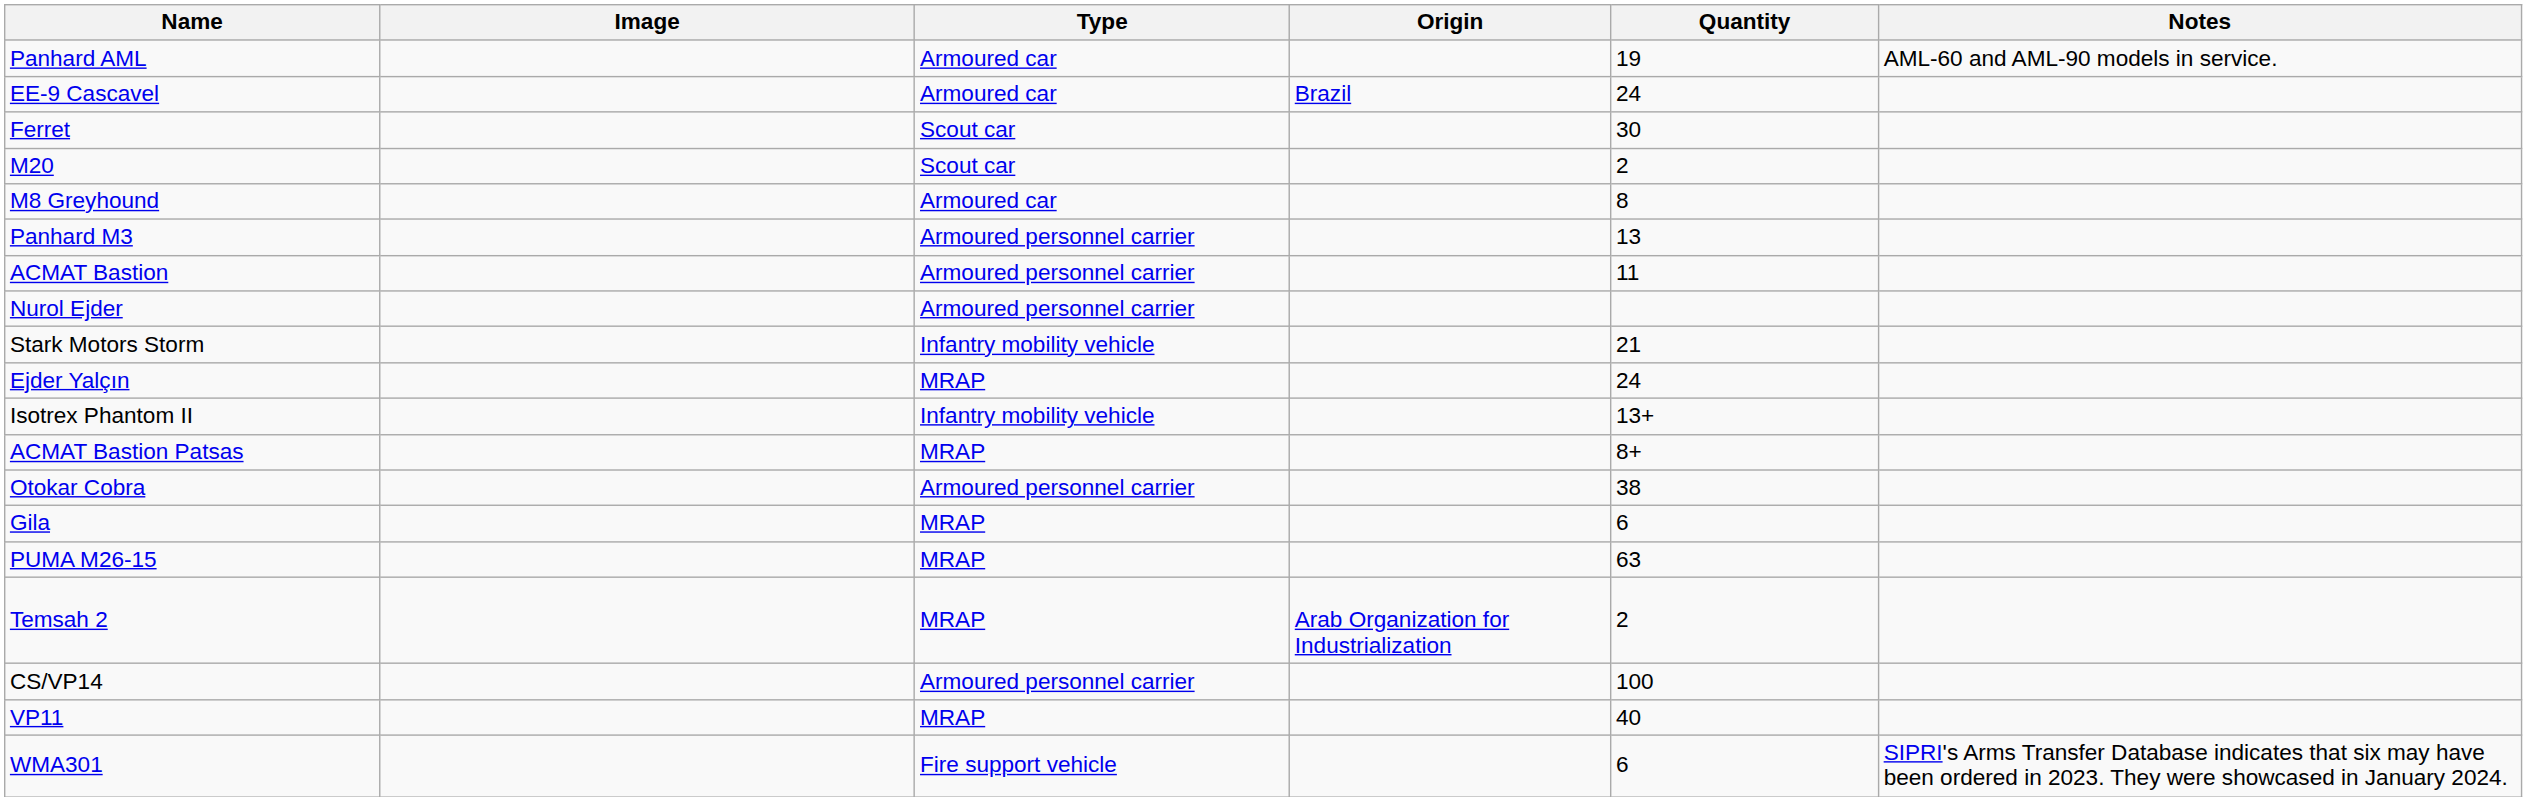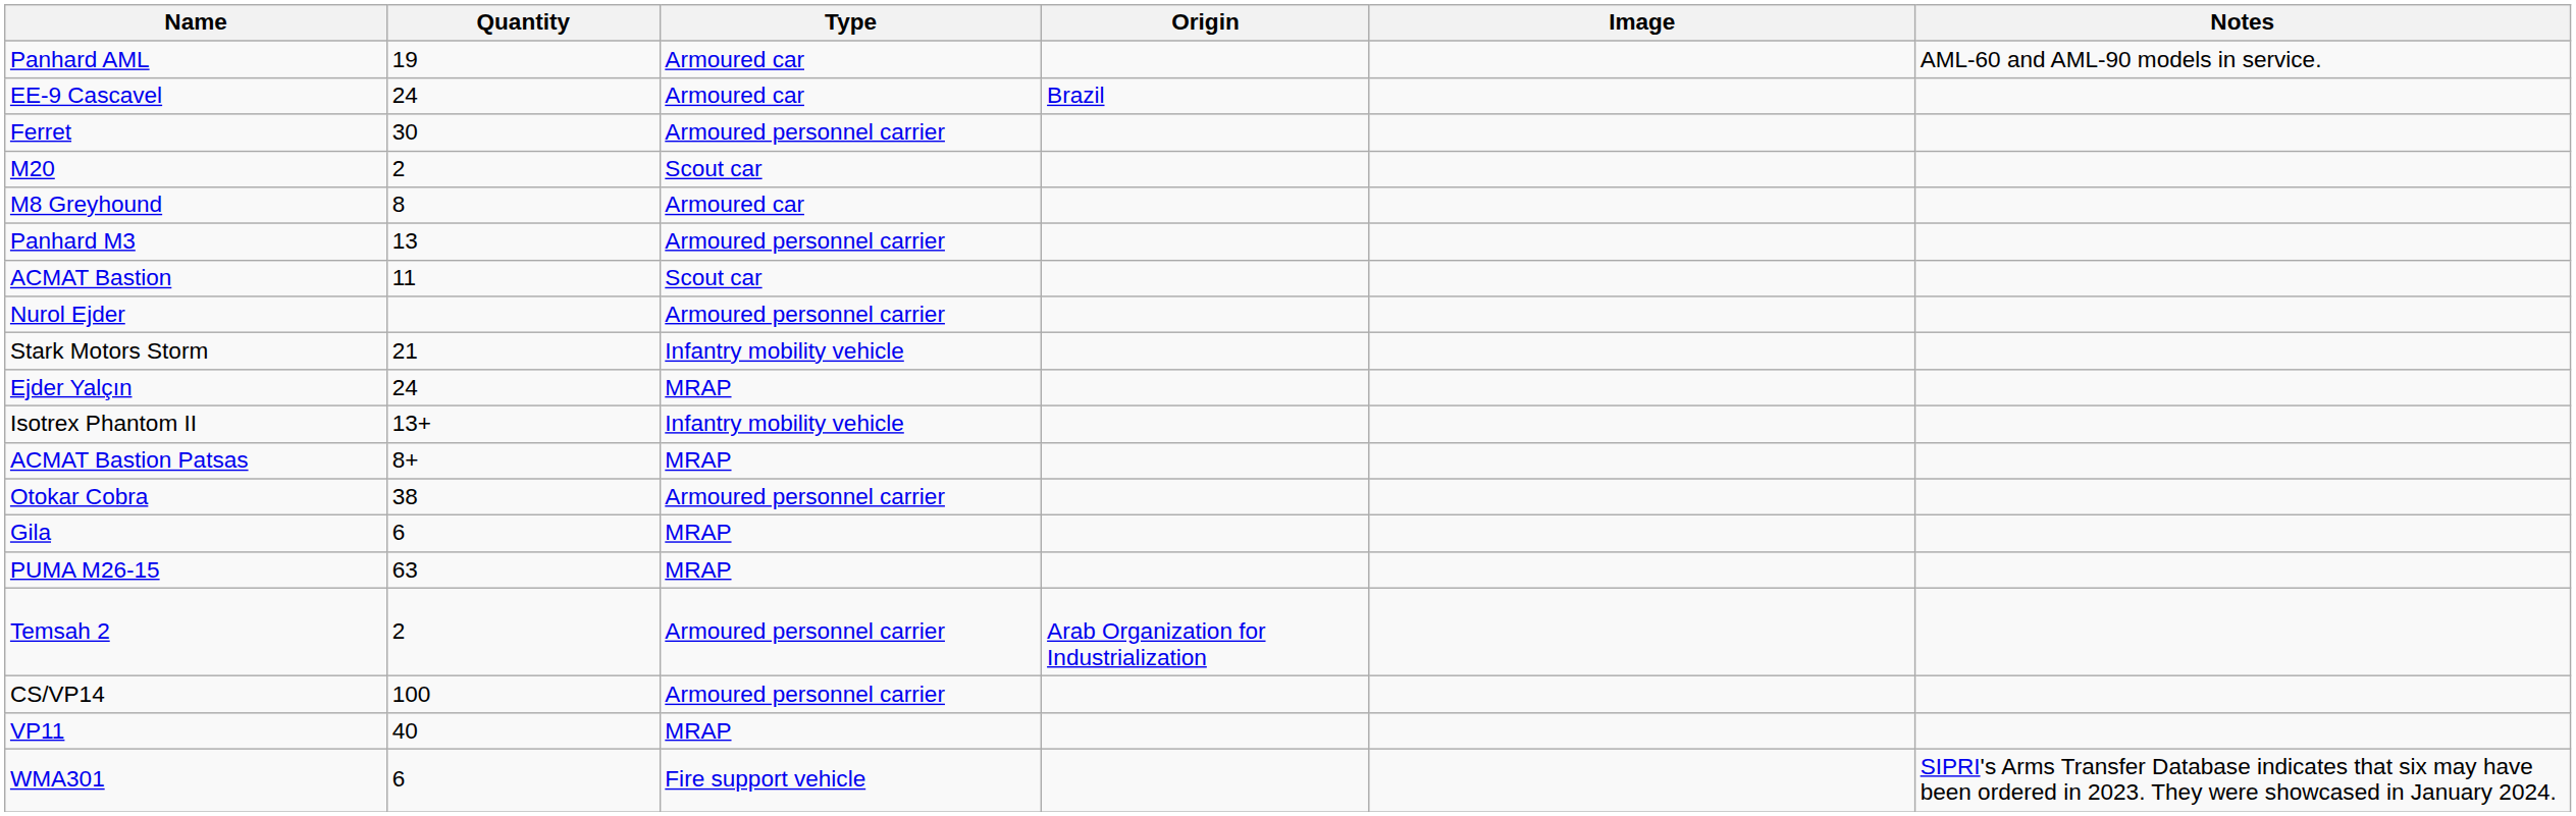 <table class="wikitable" style="width:90%;">
 <tr>
 <th width=14%>Name</th>
-<th width=20%>Image</th>
+<th width=10%>Quantity</th>
 <th width=14%>Type</th>
 <th width=12%>Origin</th>
-<th width=10%>Quantity</th>
+<th width=20%>Image</th>
 <th width=24%>Notes</th>
 </tr>
 <tr>
 <td><a href='#'>Panhard AML</a></td>
-<td></td>
+<td>19</td>
 <td><a href='#'>Armoured car</a></td>
 <td></td>
-<td>19</td>
+<td></td>
 <td>AML-60 and AML-90 models in service.</td>
 </tr>
 <tr>
 <td><a href='#'>EE-9 Cascavel</a></td>
-<td></td>
+<td>24</td>
 <td><a href='#'>Armoured car</a></td>
 <td> <a href='#'>Brazil</a></td>
-<td>24</td>
+<td></td>
 <td></td>
 </tr>
 <tr>
 <td><a href='#'>Ferret</a></td>
+<td>30</td>
+<td><a href='#'>Armoured personnel carrier</a></td>
 <td></td>
-<td><a href='#'>Scout car</a></td>
 <td></td>
-<td>30</td>
 <td></td>
 </tr>
 <tr>
 <td><a href='#'>M20</a></td>
-<td></td>
+<td>2</td>
 <td><a href='#'>Scout car</a></td>
 <td></td>
-<td>2</td>
+<td></td>
 <td></td>
 </tr>
 <tr>
 <td><a href='#'>M8 Greyhound</a></td>
-<td></td>
+<td>8</td>
 <td><a href='#'>Armoured car</a></td>
 <td></td>
-<td>8</td>
+<td></td>
 <td></td>
 </tr>
 <tr>
 <td><a href='#'>Panhard M3</a></td>
-<td></td>
+<td>13</td>
 <td><a href='#'>Armoured personnel carrier</a></td>
 <td></td>
-<td>13</td>
+<td></td>
 <td></td>
 </tr>
 <tr>
 <td><a href='#'>ACMAT Bastion</a></td>
+<td>11</td>
+<td><a href='#'>Scout car</a></td>
 <td></td>
-<td><a href='#'>Armoured personnel carrier</a></td>
 <td></td>
-<td>11</td>
 <td></td>
 </tr>
 <tr>
 <td><a href='#'>Nurol Ejder</a></td>
 <td></td>
 <td><a href='#'>Armoured personnel carrier</a></td>
 <td></td>
 <td></td>
 <td></td>
 </tr>
 <tr>
 <td>Stark Motors Storm</td>
-<td></td>
+<td>21</td>
 <td><a href='#'>Infantry mobility vehicle</a></td>
 <td></td>
-<td>21</td>
+<td></td>
 <td></td>
 </tr>
 <tr>
 <td><a href='#'>Ejder Yalçın</a></td>
-<td></td>
+<td>24</td>
 <td><a href='#'>MRAP</a></td>
 <td></td>
-<td>24</td>
+<td></td>
 <td></td>
 </tr>
 <tr>
 <td>Isotrex Phantom II</td>
-<td></td>
+<td>13+</td>
 <td><a href='#'>Infantry mobility vehicle</a></td>
 <td></td>
-<td>13+</td>
+<td></td>
 <td></td>
 </tr>
 <tr>
 <td><a href='#'>ACMAT Bastion Patsas</a></td>
-<td></td>
+<td>8+</td>
 <td><a href='#'>MRAP</a></td>
 <td></td>
-<td>8+</td>
+<td></td>
 <td></td>
 </tr>
 <tr>
 <td><a href='#'>Otokar Cobra</a></td>
-<td></td>
+<td>38</td>
 <td><a href='#'>Armoured personnel carrier</a></td>
 <td></td>
-<td>38</td>
+<td></td>
 <td></td>
 </tr>
 <tr>
 <td><a href='#'>Gila</a></td>
-<td></td>
+<td>6</td>
 <td><a href='#'>MRAP</a></td>
 <td></td>
-<td>6</td>
+<td></td>
 <td></td>
 </tr>
 <tr>
 <td><a href='#'>PUMA M26-15</a></td>
-<td></td>
+<td>63</td>
 <td><a href='#'>MRAP</a></td>
 <td><br> </td>
-<td>63</td>
+<td></td>
 <td></td>
 </tr>
 <tr>
 <td><a href='#'>Temsah 2</a></td>
+<td>2</td>
+<td><a href='#'>Armoured personnel carrier</a></td>
+<td><br><a href='#'>Arab Organization for Industrialization</a></td>
 <td></td>
-<td><a href='#'>MRAP</a></td>
-<td><br><a href='#'>Arab Organization for Industrialization</a></td>
-<td>2</td>
 <td></td>
 </tr>
 <tr>
 <td>CS/VP14</td>
-<td></td>
+<td>100</td>
 <td><a href='#'>Armoured personnel carrier</a></td>
 <td></td>
-<td>100</td>
+<td></td>
 <td></td>
 </tr>
 <tr>
 <td><a href='#'>VP11</a></td>
-<td></td>
+<td>40</td>
 <td><a href='#'>MRAP</a></td>
 <td></td>
-<td>40</td>
+<td></td>
 <td></td>
 </tr>
 <tr>
 <td><a href='#'>WMA301</a></td>
-<td></td>
+<td>6</td>
 <td><a href='#'>Fire support vehicle</a></td>
 <td></td>
-<td>6</td>
+<td></td>
 <td><a href='#'>SIPRI</a>'s Arms Transfer Database indicates that six may have been ordered in 2023. They were showcased in January 2024.</td>
 </tr>
 </table>
